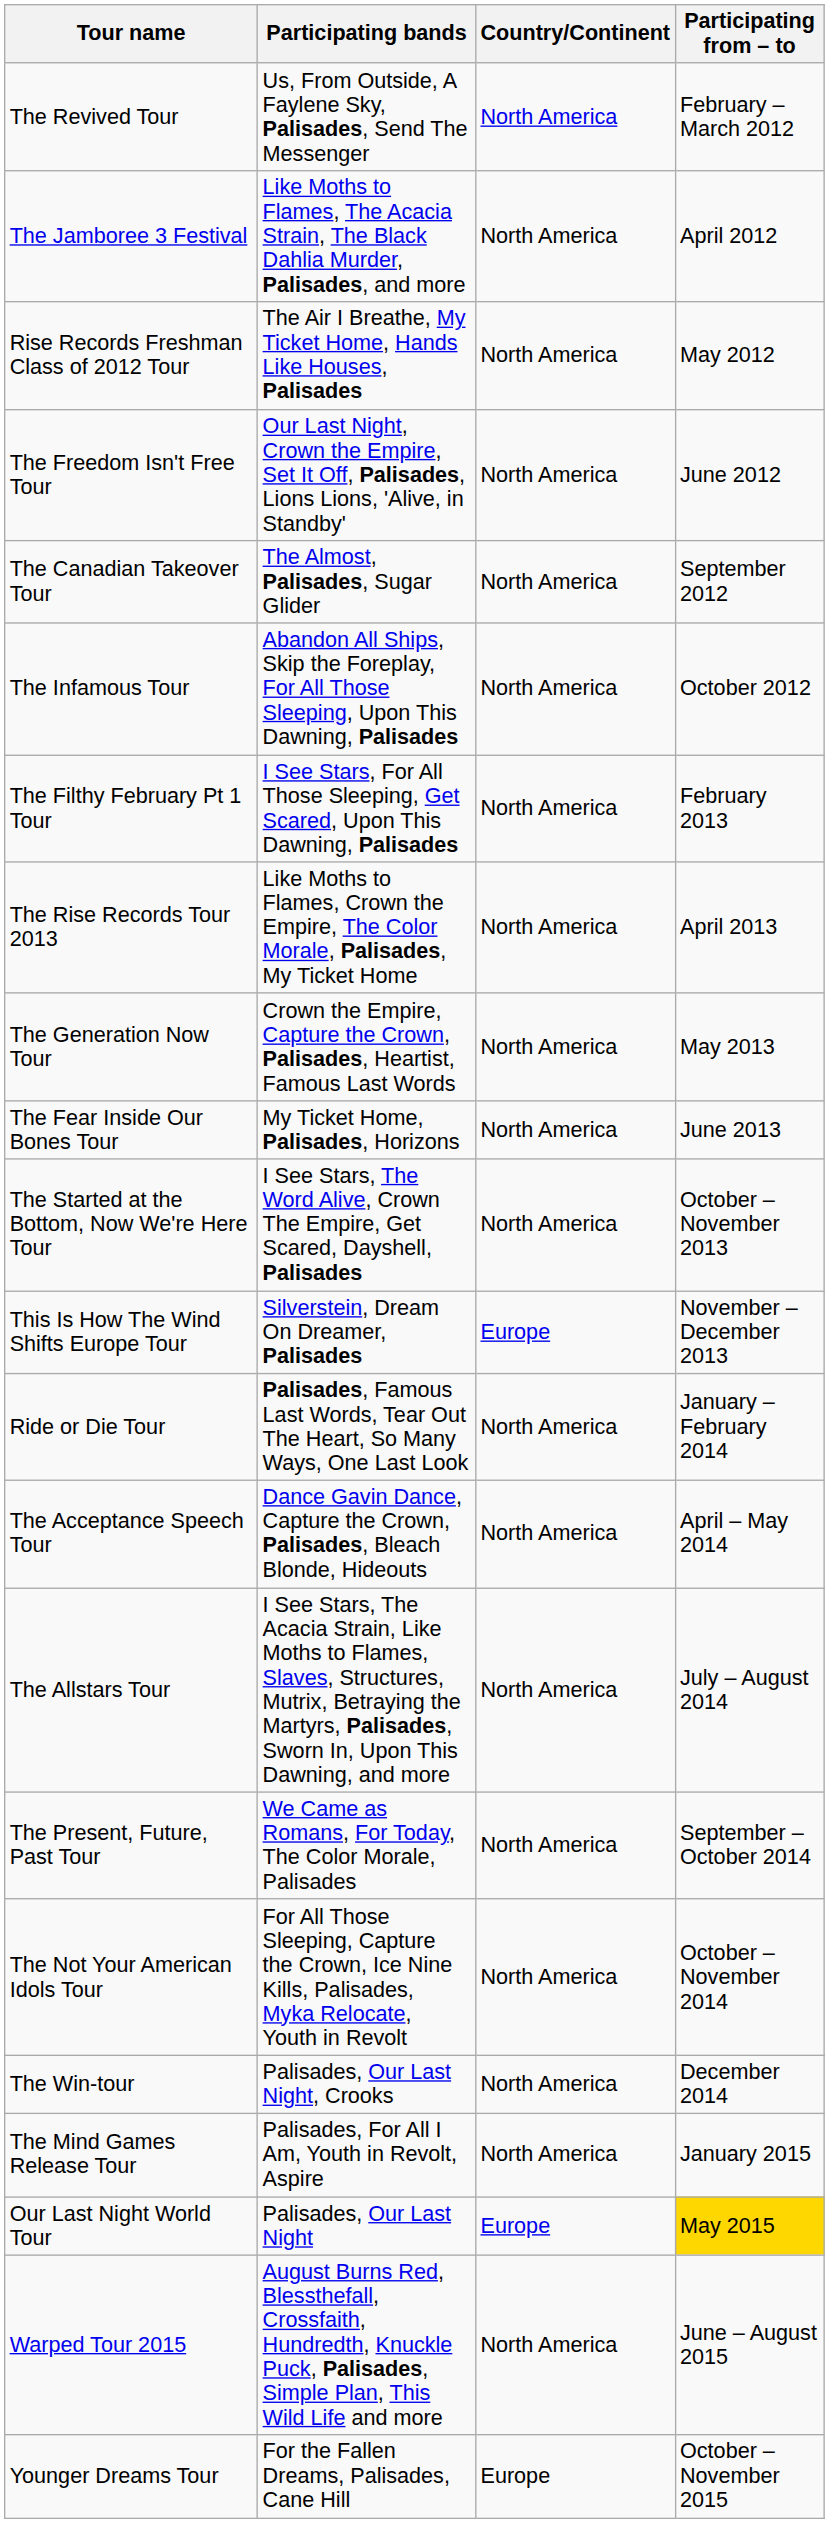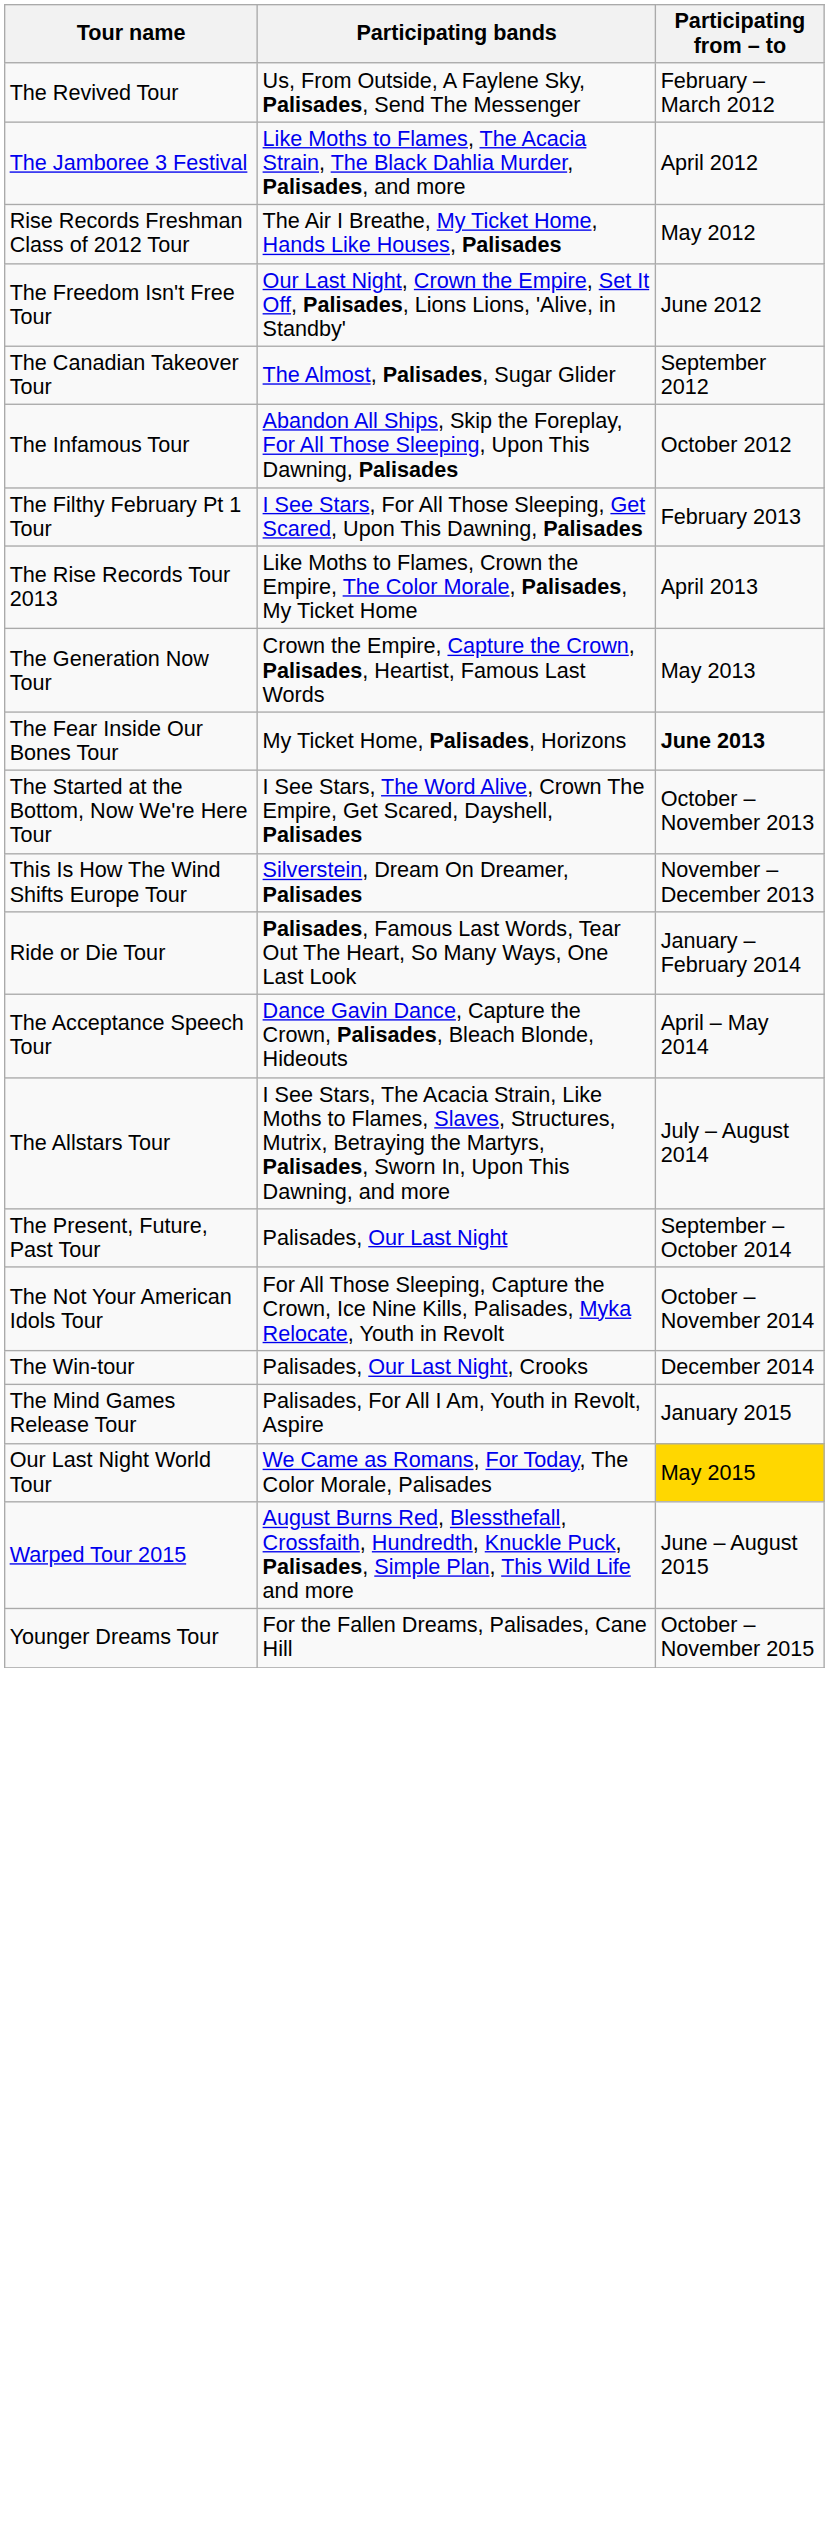 <table class="wikitable sortable">
 <tr>
 <th style="width:180px;">Tour name</th>
 <th>Participating bands</th>
-<th>Country/Continent</th>
 <th>Participating from – to</th>
 </tr>
 <tr>
 <td>The Revived Tour</td>
 <td>Us, From Outside, A Faylene Sky, <strong>Palisades</strong>, Send The Messenger</td>
-<td><a href='#'>North America</a></td>
 <td>February – March 2012</td>
 </tr>
 <tr>
 <td><a href='#'>The Jamboree 3 Festival</a></td>
 <td><a href='#'>Like Moths to Flames</a>, <a href='#'>The Acacia Strain</a>, <a href='#'>The Black Dahlia Murder</a>, <strong>Palisades</strong>, and more</td>
-<td>North America</td>
 <td>April 2012</td>
 </tr>
 <tr>
 <td>Rise Records Freshman Class of 2012 Tour</td>
 <td>The Air I Breathe, <a href='#'>My Ticket Home</a>, <a href='#'>Hands Like Houses</a>, <strong>Palisades</strong></td>
-<td>North America</td>
 <td>May 2012</td>
 </tr>
 <tr>
 <td>The Freedom Isn't Free Tour</td>
 <td><a href='#'>Our Last Night</a>, <a href='#'>Crown the Empire</a>, <a href='#'>Set It Off</a>, <strong>Palisades</strong>, Lions Lions, 'Alive, in Standby'</td>
-<td>North America</td>
 <td>June 2012</td>
 </tr>
 <tr>
 <td>The Canadian Takeover Tour</td>
 <td><a href='#'>The Almost</a>, <strong>Palisades</strong>, Sugar Glider</td>
-<td>North America</td>
 <td>September 2012</td>
 </tr>
 <tr>
 <td>The Infamous Tour</td>
 <td><a href='#'>Abandon All Ships</a>, Skip the Foreplay, <a href='#'>For All Those Sleeping</a>, Upon This Dawning, <strong>Palisades</strong></td>
-<td>North America</td>
 <td>October 2012</td>
 </tr>
 <tr>
 <td>The Filthy February Pt 1 Tour</td>
 <td><a href='#'>I See Stars</a>, For All Those Sleeping, <a href='#'>Get Scared</a>, Upon This Dawning, <strong>Palisades</strong></td>
-<td>North America</td>
 <td>February 2013</td>
 </tr>
 <tr>
 <td>The Rise Records Tour 2013</td>
 <td>Like Moths to Flames, Crown the Empire, <a href='#'>The Color Morale</a>, <strong>Palisades</strong>, My Ticket Home</td>
-<td>North America</td>
 <td>April 2013</td>
 </tr>
 <tr>
 <td>The Generation Now Tour</td>
 <td>Crown the Empire, <a href='#'>Capture the Crown</a>, <strong>Palisades</strong>, Heartist, Famous Last Words</td>
-<td>North America</td>
 <td>May 2013</td>
 </tr>
 <tr>
 <td>The Fear Inside Our Bones Tour</td>
 <td>My Ticket Home, <strong>Palisades</strong>, Horizons</td>
-<td>North America</td>
-<td>June 2013</td>
+<td><strong>June 2013</strong></td>
 </tr>
 <tr>
 <td>The Started at the Bottom, Now We're Here Tour</td>
 <td>I See Stars, <a href='#'>The Word Alive</a>, Crown The Empire, Get Scared, Dayshell, <strong>Palisades</strong></td>
-<td>North America</td>
 <td>October – November 2013</td>
 </tr>
 <tr>
 <td>This Is How The Wind Shifts Europe Tour</td>
 <td><a href='#'>Silverstein</a>, Dream On Dreamer, <strong>Palisades</strong></td>
-<td><a href='#'>Europe</a></td>
 <td>November – December 2013</td>
 </tr>
 <tr>
 <td>Ride or Die Tour</td>
 <td><strong>Palisades</strong>, Famous Last Words, Tear Out The Heart, So Many Ways, One Last Look</td>
-<td>North America</td>
 <td>January – February 2014</td>
 </tr>
 <tr>
 <td>The Acceptance Speech Tour</td>
 <td><a href='#'>Dance Gavin Dance</a>, Capture the Crown, <strong>Palisades</strong>, Bleach Blonde, Hideouts</td>
-<td>North America</td>
 <td>April – May 2014</td>
 </tr>
 <tr>
 <td>The Allstars Tour</td>
 <td>I See Stars, The Acacia Strain, Like Moths to Flames, <a href='#'>Slaves</a>, Structures, Mutrix, Betraying the Martyrs, <strong>Palisades</strong>, Sworn In, Upon This Dawning, and more</td>
-<td>North America</td>
 <td>July – August 2014</td>
 </tr>
 <tr>
 <td>The Present, Future, Past Tour</td>
-<td><a href='#'>We Came as Romans</a>, <a href='#'>For Today</a>, The Color Morale, Palisades</td>
-<td>North America</td>
+<td>Palisades, <a href='#'>Our Last Night</a></td>
 <td>September – October 2014</td>
 </tr>
 <tr>
 <td>The Not Your American Idols Tour</td>
 <td>For All Those Sleeping, Capture the Crown, Ice Nine Kills, Palisades, <a href='#'>Myka Relocate</a>, Youth in Revolt</td>
-<td>North America</td>
 <td>October – November 2014</td>
 </tr>
 <tr>
 <td>The Win-tour</td>
 <td>Palisades, <a href='#'>Our Last Night</a>, Crooks</td>
-<td>North America</td>
 <td>December 2014</td>
 </tr>
 <tr>
 <td>The Mind Games Release Tour</td>
 <td>Palisades, For All I Am, Youth in Revolt, Aspire</td>
-<td>North America</td>
 <td>January 2015</td>
 </tr>
 <tr>
 <td>Our Last Night World Tour</td>
-<td>Palisades, <a href='#'>Our Last Night</a></td>
-<td><a href='#'>Europe</a></td>
+<td><a href='#'>We Came as Romans</a>, <a href='#'>For Today</a>, The Color Morale, Palisades</td>
 <td style="background: gold;">May 2015</td>
 </tr>
 <tr>
 <td><a href='#'>Warped Tour 2015</a></td>
 <td><a href='#'>August Burns Red</a>, <a href='#'>Blessthefall</a>, <a href='#'>Crossfaith</a>, <a href='#'>Hundredth</a>, <a href='#'>Knuckle Puck</a>, <strong>Palisades</strong>, <a href='#'>Simple Plan</a>, <a href='#'>This Wild Life</a> and more</td>
-<td>North America</td>
 <td>June – August 2015</td>
 </tr>
 <tr>
 <td>Younger Dreams Tour</td>
 <td>For the Fallen Dreams, Palisades, Cane Hill</td>
-<td>Europe</td>
 <td>October – November 2015</td>
 </tr>
 </table>
